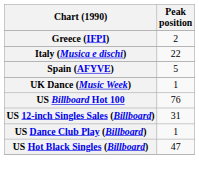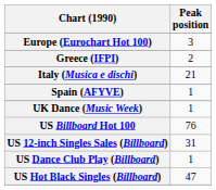 <table class="wikitable sortable plainrowheaders" style="text-align:center">
 <tr>
 <th>Chart (1990)</th>
 <th>Peak<br>position</th>
 </tr>
 <tr>
 </tr>
 <tr>
 </tr>
 <tr>
 </tr>
 <tr>
 </tr>
 <tr>
+<th scope="row">Europe (<a href='#'>Eurochart Hot 100</a>)</th>
+<td>3</td>
+</tr>
+<tr>
 </tr>
 <tr>
 <th scope="row">Greece (<a href='#'>IFPI</a>)</th>
 <td>2</td>
 </tr>
 <tr>
 </tr>
 <tr>
 <th scope="row">Italy (<em><a href='#'>Musica e dischi</a></em>)</th>
-<td>22</td>
+<td>21</td>
 </tr>
 <tr>
 </tr>
 <tr>
 </tr>
 <tr>
 </tr>
 <tr>
 </tr>
 <tr>
 <th scope="row">Spain (<a href='#'>AFYVE</a>)</th>
-<td>5</td>
+<td>1</td>
 </tr>
 <tr>
 </tr>
 <tr>
 </tr>
 <tr>
 </tr>
 <tr>
 <th scope="row">UK Dance (<em><a href='#'>Music Week</a></em>)</th>
 <td>1</td>
 </tr>
 <tr>
 <th scope="row">US <a href='#'><em>Billboard</em> Hot 100</a></th>
 <td>76</td>
 </tr>
 <tr>
 <th scope="row">US <a href='#'>12-inch Singles Sales</a> (<em><a href='#'>Billboard</a></em>)</th>
 <td>31</td>
 </tr>
 <tr>
 <th scope="row">US <a href='#'>Dance Club Play</a> (<em><a href='#'>Billboard</a></em>)</th>
 <td>1</td>
 </tr>
 <tr>
 <th scope="row">US <a href='#'>Hot Black Singles</a> (<em><a href='#'>Billboard</a></em>)</th>
 <td>47</td>
 </tr>
 <tr>
 </tr>
 </table>
